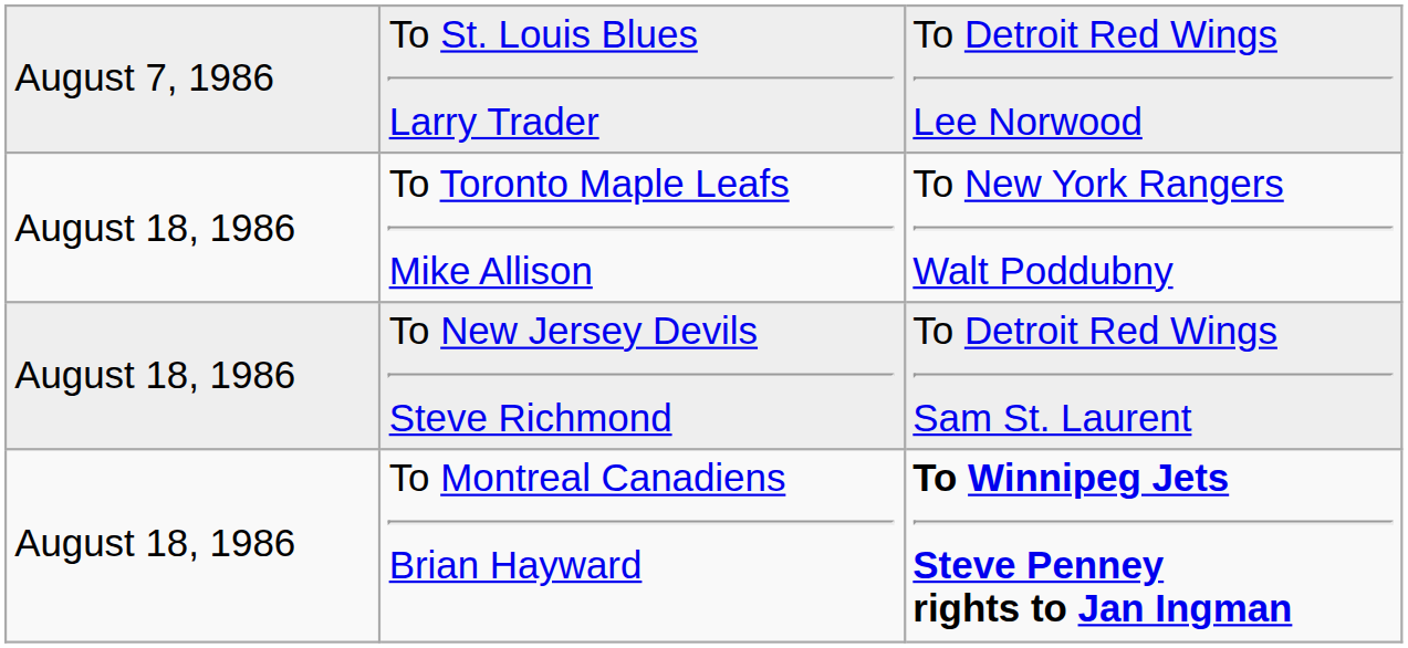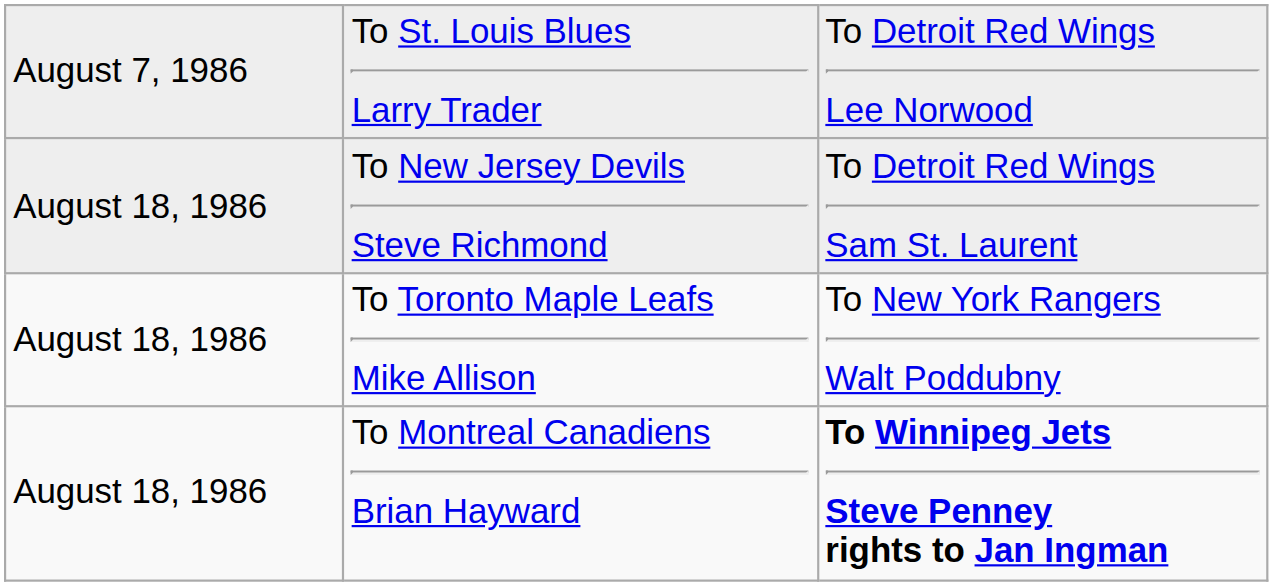 <table class="wikitable" style="border:1px solid #999; width:580px;">
 <tr style="background:#eee;">
 <td>August 7, 1986</td>
 <td valign="top">To <a href='#'>St. Louis Blues</a><hr><a href='#'>Larry Trader</a></td>
 <td valign="top">To <a href='#'>Detroit Red Wings</a><hr><a href='#'>Lee Norwood</a></td>
-</tr>
-<tr>
-<td>August 18, 1986</td>
-<td valign="top">To <a href='#'>Toronto Maple Leafs</a><hr><a href='#'>Mike Allison</a></td>
-<td valign="top">To <a href='#'>New York Rangers</a><hr><a href='#'>Walt Poddubny</a></td>
 </tr>
 <tr style="background:#eee;">
 <td>August 18, 1986</td>
 <td valign="top">To <a href='#'>New Jersey Devils</a><hr><a href='#'>Steve Richmond</a></td>
 <td valign="top">To <a href='#'>Detroit Red Wings</a><hr><a href='#'>Sam St. Laurent</a></td>
 </tr>
 <tr>
 <td>August 18, 1986</td>
+<td valign="top">To <a href='#'>Toronto Maple Leafs</a><hr><a href='#'>Mike Allison</a></td>
+<td valign="top">To <a href='#'>New York Rangers</a><hr><a href='#'>Walt Poddubny</a></td>
+</tr>
+<tr>
+<td>August 18, 1986</td>
 <td valign="top">To <a href='#'>Montreal Canadiens</a><hr><a href='#'>Brian Hayward</a></td>
 <td valign="top"><strong>To <a href='#'>Winnipeg Jets</a><hr><a href='#'>Steve Penney</a><br>rights to <a href='#'>Jan Ingman</a></strong></td>
 </tr>
 </table>
